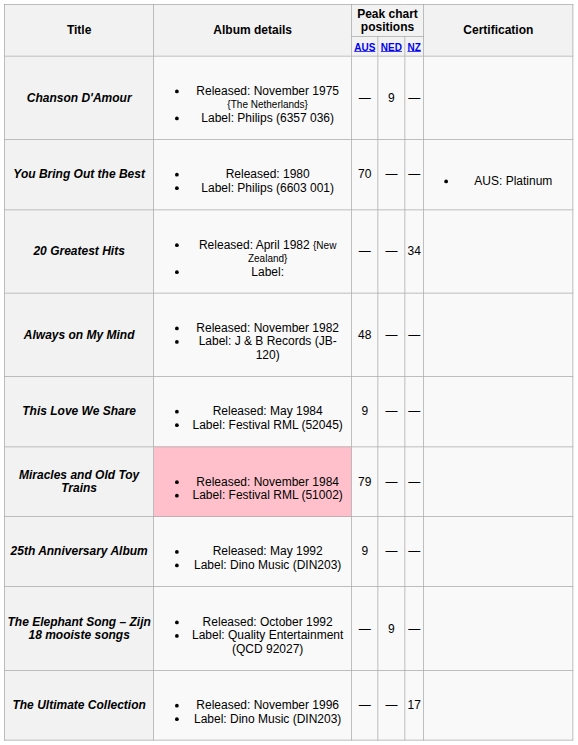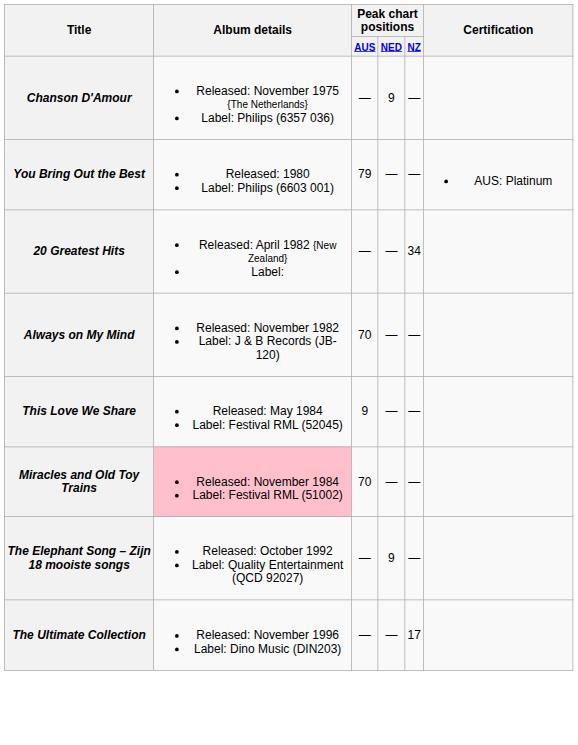 <table class="wikitable plainrowheaders" style="text-align:center;" border="1">
 <tr>
 <th scope="col" rowspan="2" style="width:12em;">Title</th>
 <th scope="col" rowspan="2" style="width:16em;">Album details</th>
 <th scope="col" colspan="3">Peak chart<br>positions</th>
 <th scope="col" rowspan="2" style="width:12em;">Certification</th>
 </tr>
 <tr>
 <th scope="col"><small><a href='#'>AUS</a><br></small></th>
 <th scope="col"><small><a href='#'>NED</a><br></small></th>
 <th scope="col"><small><a href='#'>NZ</a><br></small></th>
 </tr>
 <tr>
 <th scope="row"><em>Chanson D'Amour</em></th>
 <td><br><ul><li>Released: November 1975 <small>{The Netherlands}</small></li><li>Label: Philips (6357 036)</li></ul></td>
 <td>—</td>
 <td>9</td>
 <td>—</td>
 <td></td>
 </tr>
 <tr>
 <th scope="row"><em>You Bring Out the Best</em></th>
 <td><br><ul><li>Released: 1980</li><li>Label: Philips (6603 001)</li></ul></td>
-<td>70</td>
+<td>79</td>
 <td>—</td>
 <td>—</td>
 <td><br><ul><li>AUS: Platinum</li></ul></td>
 </tr>
 <tr>
 <th scope="row"><em>20 Greatest Hits</em></th>
 <td><br><ul><li>Released: April 1982 <small>{New Zealand}</small></li><li>Label:</li></ul></td>
 <td>—</td>
 <td>—</td>
 <td>34</td>
 <td></td>
 </tr>
 <tr>
 <th scope="row"><em>Always on My Mind</em></th>
 <td><br><ul><li>Released: November 1982</li><li>Label: J & B Records (JB-120)</li></ul></td>
-<td>48</td>
+<td>70</td>
 <td>—</td>
 <td>—</td>
 <td></td>
 </tr>
 <tr>
 <th scope="row"><em>This Love We Share</em></th>
 <td><br><ul><li>Released: May 1984</li><li>Label: Festival RML (52045)</li></ul></td>
 <td>9</td>
 <td>—</td>
 <td>—</td>
 <td></td>
 </tr>
 <tr>
 <th scope="row"><em>Miracles and Old Toy Trains</em></th>
 <td style="background: pink;"><br><ul><li>Released: November 1984</li><li>Label: Festival RML (51002)</li></ul></td>
-<td>79</td>
-<td>—</td>
-<td>—</td>
-<td></td>
-</tr>
-<tr>
-<th scope="row"><em>25th Anniversary Album</em></th>
-<td><br><ul><li>Released: May 1992</li><li>Label: Dino Music (DIN203)</li></ul></td>
-<td>9</td>
+<td>70</td>
 <td>—</td>
 <td>—</td>
 <td></td>
 </tr>
 <tr>
 <th scope="row"><em>The Elephant Song – Zijn 18 mooiste songs</em></th>
 <td><br><ul><li>Released: October 1992</li><li>Label: Quality Entertainment (QCD 92027)</li></ul></td>
 <td>—</td>
 <td>9</td>
 <td>—</td>
 <td></td>
 </tr>
 <tr>
 <th scope="row"><em>The Ultimate Collection</em></th>
 <td><br><ul><li>Released: November 1996</li><li>Label: Dino Music (DIN203)</li></ul></td>
 <td>—</td>
 <td>—</td>
 <td>17</td>
 <td></td>
 </tr>
 </table>
